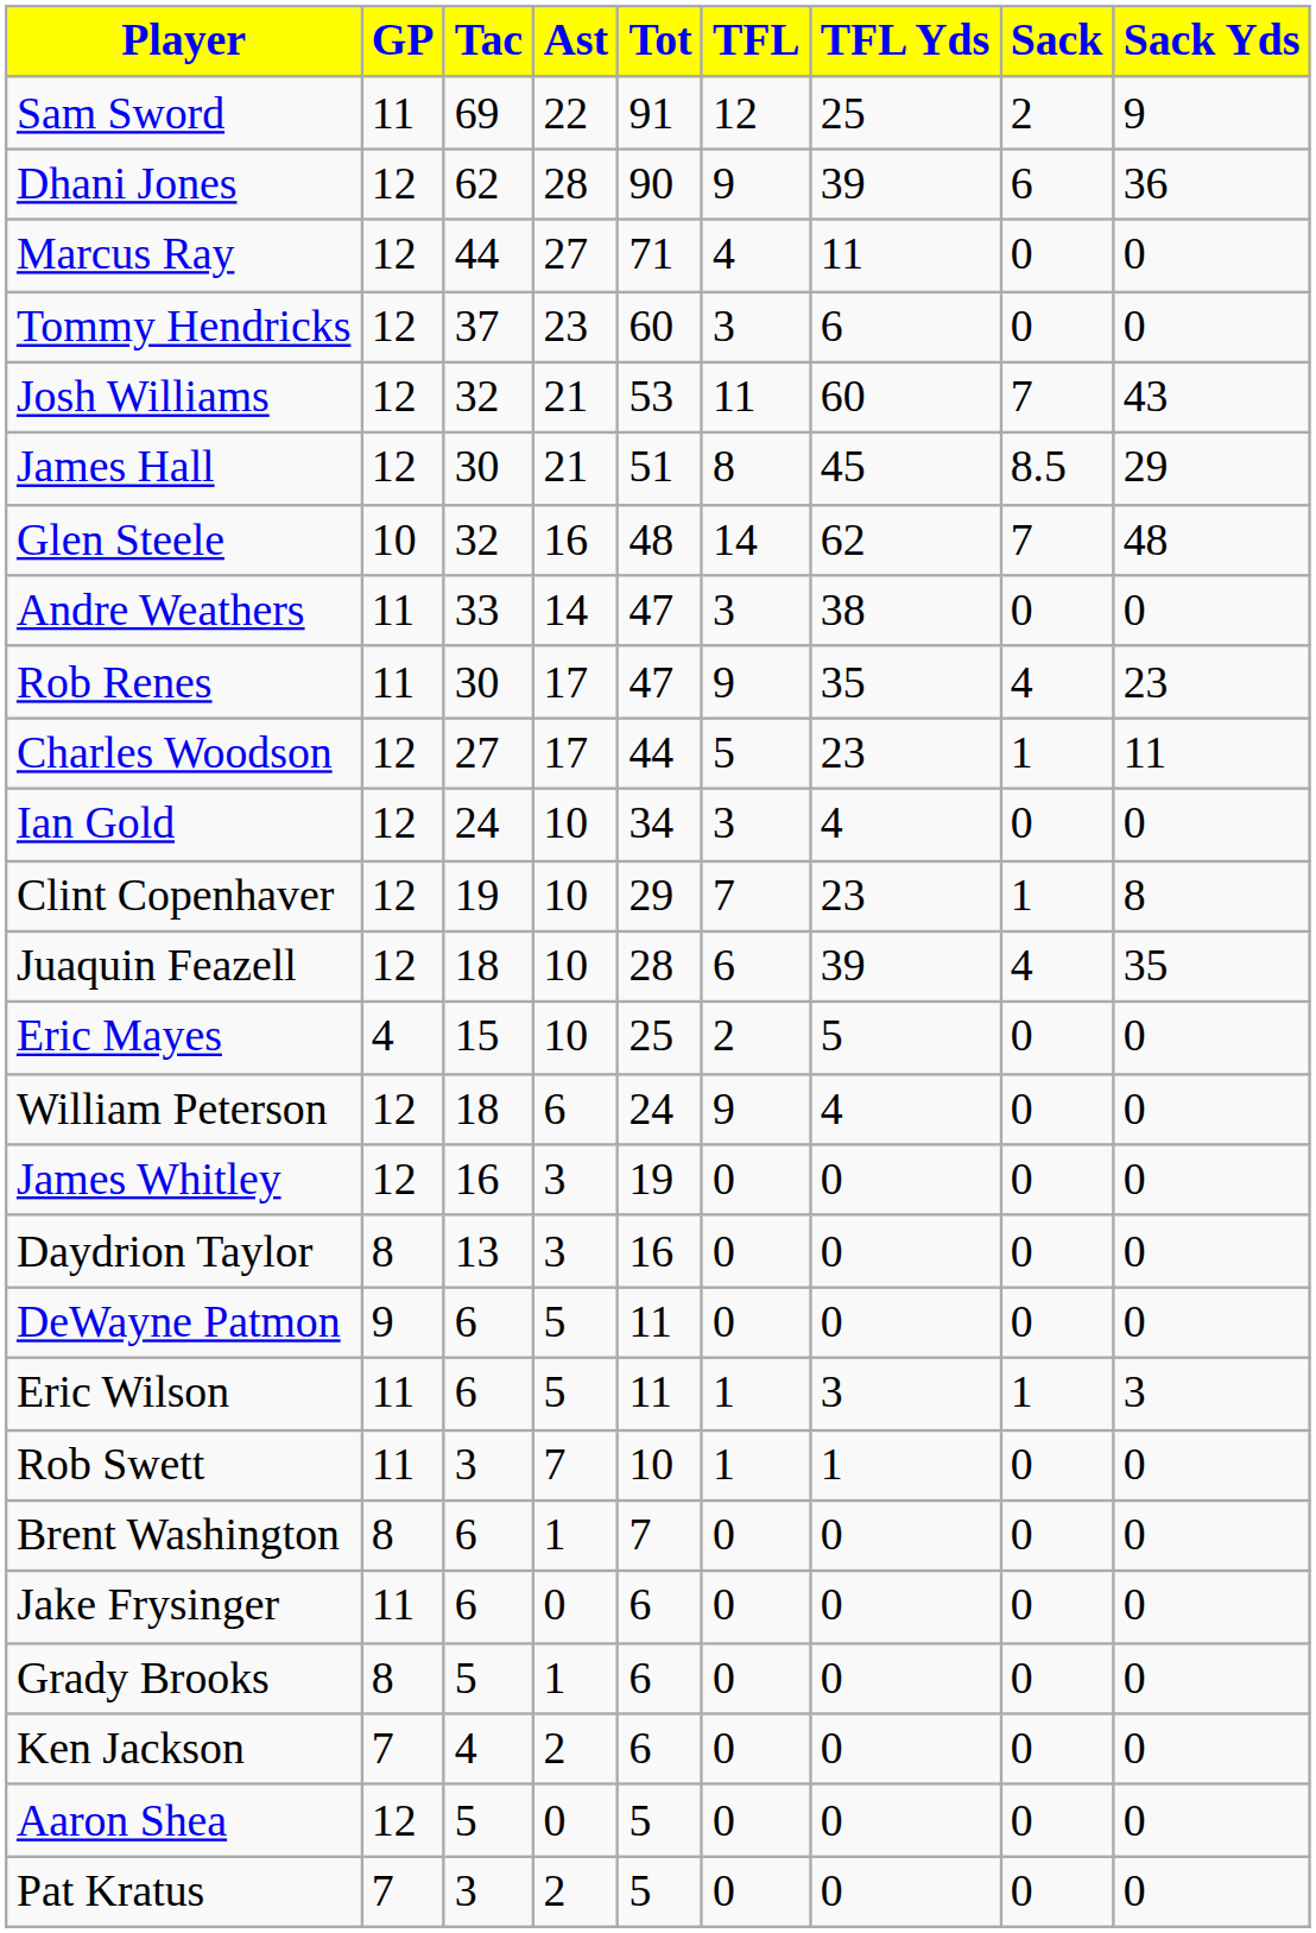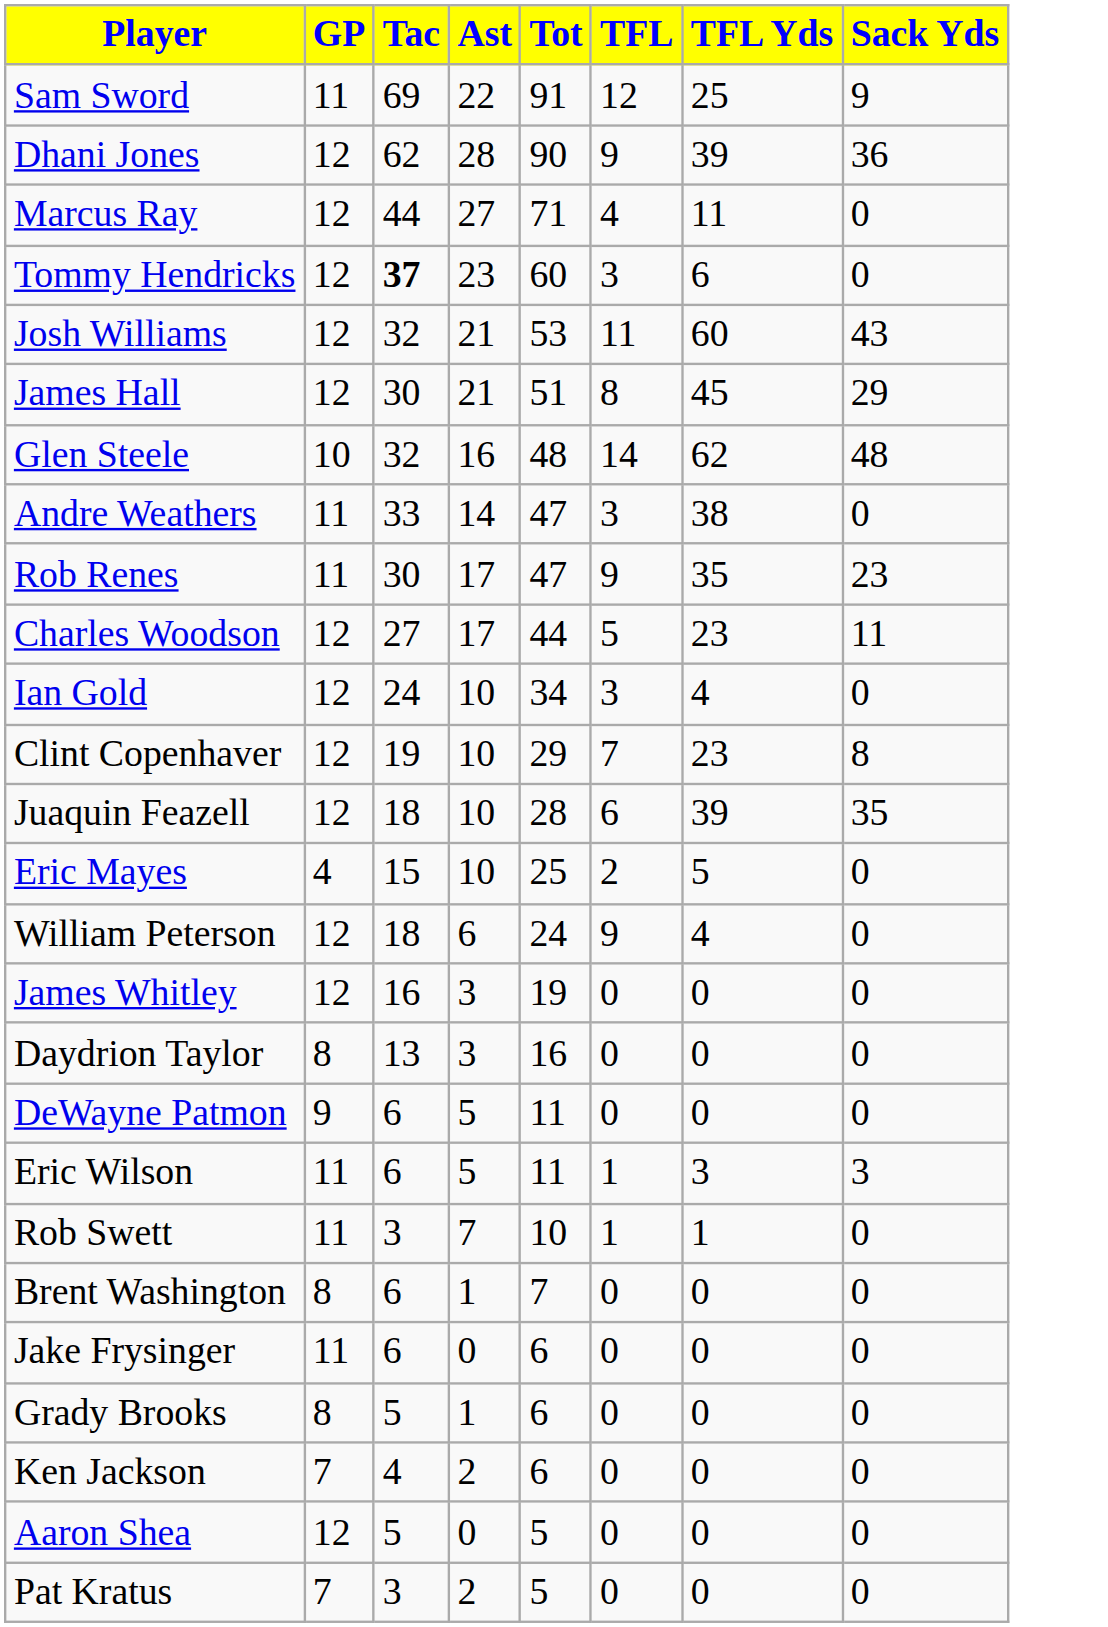 <table class="wikitable style="text-align:center;">
 <tr>
 <th style="background:yellow; color:blue;">Player</th>
 <th style="background:yellow; color:blue;">GP</th>
 <th style="background:yellow; color:blue;">Tac</th>
 <th style="background:yellow; color:blue;">Ast</th>
 <th style="background:yellow; color:blue;">Tot</th>
 <th style="background:yellow; color:blue;">TFL</th>
 <th style="background:yellow; color:blue;">TFL Yds</th>
-<th style="background:yellow; color:blue;">Sack</th>
 <th style="background:yellow; color:blue;">Sack Yds</th>
 </tr>
 <tr>
 <td><a href='#'>Sam Sword</a></td>
 <td>11</td>
 <td>69</td>
 <td>22</td>
 <td>91</td>
 <td>12</td>
 <td>25</td>
-<td>2</td>
 <td>9</td>
 </tr>
 <tr>
 <td><a href='#'>Dhani Jones</a></td>
 <td>12</td>
 <td>62</td>
 <td>28</td>
 <td>90</td>
 <td>9</td>
 <td>39</td>
-<td>6</td>
 <td>36</td>
 </tr>
 <tr>
 <td><a href='#'>Marcus Ray</a></td>
 <td>12</td>
 <td>44</td>
 <td>27</td>
 <td>71</td>
 <td>4</td>
 <td>11</td>
 <td>0</td>
-<td>0</td>
 </tr>
 <tr>
 <td><a href='#'>Tommy Hendricks</a></td>
 <td>12</td>
-<td>37</td>
+<td><strong>37</strong></td>
 <td>23</td>
 <td>60</td>
 <td>3</td>
 <td>6</td>
-<td>0</td>
 <td>0</td>
 </tr>
 <tr>
 <td><a href='#'>Josh Williams</a></td>
 <td>12</td>
 <td>32</td>
 <td>21</td>
 <td>53</td>
 <td>11</td>
 <td>60</td>
-<td>7</td>
 <td>43</td>
 </tr>
 <tr>
 <td><a href='#'>James Hall</a></td>
 <td>12</td>
 <td>30</td>
 <td>21</td>
 <td>51</td>
 <td>8</td>
 <td>45</td>
-<td>8.5</td>
 <td>29</td>
 </tr>
 <tr>
 <td><a href='#'>Glen Steele</a></td>
 <td>10</td>
 <td>32</td>
 <td>16</td>
 <td>48</td>
 <td>14</td>
 <td>62</td>
-<td>7</td>
 <td>48</td>
 </tr>
 <tr>
 <td><a href='#'>Andre Weathers</a></td>
 <td>11</td>
 <td>33</td>
 <td>14</td>
 <td>47</td>
 <td>3</td>
 <td>38</td>
 <td>0</td>
-<td>0</td>
 </tr>
 <tr>
 <td><a href='#'>Rob Renes</a></td>
 <td>11</td>
 <td>30</td>
 <td>17</td>
 <td>47</td>
 <td>9</td>
 <td>35</td>
-<td>4</td>
 <td>23</td>
 </tr>
 <tr>
 <td><a href='#'>Charles Woodson</a></td>
 <td>12</td>
 <td>27</td>
 <td>17</td>
 <td>44</td>
 <td>5</td>
 <td>23</td>
-<td>1</td>
 <td>11</td>
 </tr>
 <tr>
 <td><a href='#'>Ian Gold</a></td>
 <td>12</td>
 <td>24</td>
 <td>10</td>
 <td>34</td>
 <td>3</td>
 <td>4</td>
 <td>0</td>
-<td>0</td>
 </tr>
 <tr>
 <td>Clint Copenhaver</td>
 <td>12</td>
 <td>19</td>
 <td>10</td>
 <td>29</td>
 <td>7</td>
 <td>23</td>
-<td>1</td>
 <td>8</td>
 </tr>
 <tr>
 <td>Juaquin Feazell</td>
 <td>12</td>
 <td>18</td>
 <td>10</td>
 <td>28</td>
 <td>6</td>
 <td>39</td>
-<td>4</td>
 <td>35</td>
 </tr>
 <tr>
 <td><a href='#'>Eric Mayes</a></td>
 <td>4</td>
 <td>15</td>
 <td>10</td>
 <td>25</td>
 <td>2</td>
 <td>5</td>
 <td>0</td>
-<td>0</td>
 </tr>
 <tr>
 <td>William Peterson</td>
 <td>12</td>
 <td>18</td>
 <td>6</td>
 <td>24</td>
 <td>9</td>
 <td>4</td>
 <td>0</td>
-<td>0</td>
 </tr>
 <tr>
 <td><a href='#'>James Whitley</a></td>
 <td>12</td>
 <td>16</td>
 <td>3</td>
 <td>19</td>
-<td>0</td>
 <td>0</td>
 <td>0</td>
 <td>0</td>
 </tr>
 <tr>
 <td>Daydrion Taylor</td>
 <td>8</td>
 <td>13</td>
 <td>3</td>
 <td>16</td>
 <td>0</td>
 <td>0</td>
 <td>0</td>
-<td>0</td>
 </tr>
 <tr>
 <td><a href='#'>DeWayne Patmon</a></td>
 <td>9</td>
 <td>6</td>
 <td>5</td>
 <td>11</td>
-<td>0</td>
 <td>0</td>
 <td>0</td>
 <td>0</td>
 </tr>
 <tr>
 <td>Eric Wilson</td>
 <td>11</td>
 <td>6</td>
 <td>5</td>
 <td>11</td>
 <td>1</td>
 <td>3</td>
-<td>1</td>
 <td>3</td>
 </tr>
 <tr>
 <td>Rob Swett</td>
 <td>11</td>
 <td>3</td>
 <td>7</td>
 <td>10</td>
 <td>1</td>
 <td>1</td>
 <td>0</td>
-<td>0</td>
 </tr>
 <tr>
 <td>Brent Washington</td>
 <td>8</td>
 <td>6</td>
 <td>1</td>
 <td>7</td>
-<td>0</td>
 <td>0</td>
 <td>0</td>
 <td>0</td>
 </tr>
 <tr>
 <td>Jake Frysinger</td>
 <td>11</td>
 <td>6</td>
 <td>0</td>
 <td>6</td>
 <td>0</td>
 <td>0</td>
 <td>0</td>
-<td>0</td>
 </tr>
 <tr>
 <td>Grady Brooks</td>
 <td>8</td>
 <td>5</td>
 <td>1</td>
 <td>6</td>
-<td>0</td>
 <td>0</td>
 <td>0</td>
 <td>0</td>
 </tr>
 <tr>
 <td>Ken Jackson</td>
 <td>7</td>
 <td>4</td>
 <td>2</td>
 <td>6</td>
 <td>0</td>
 <td>0</td>
 <td>0</td>
-<td>0</td>
 </tr>
 <tr>
 <td><a href='#'>Aaron Shea</a></td>
 <td>12</td>
 <td>5</td>
 <td>0</td>
 <td>5</td>
-<td>0</td>
 <td>0</td>
 <td>0</td>
 <td>0</td>
 </tr>
 <tr>
 <td>Pat Kratus</td>
 <td>7</td>
 <td>3</td>
 <td>2</td>
 <td>5</td>
 <td>0</td>
 <td>0</td>
 <td>0</td>
-<td>0</td>
 </tr>
 </table>
